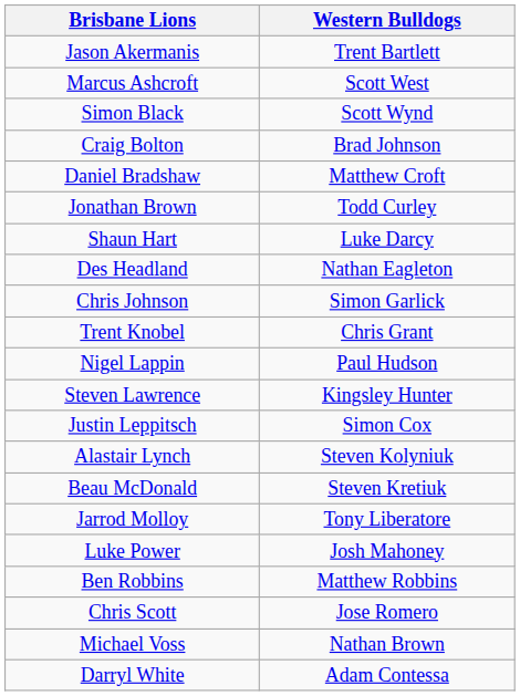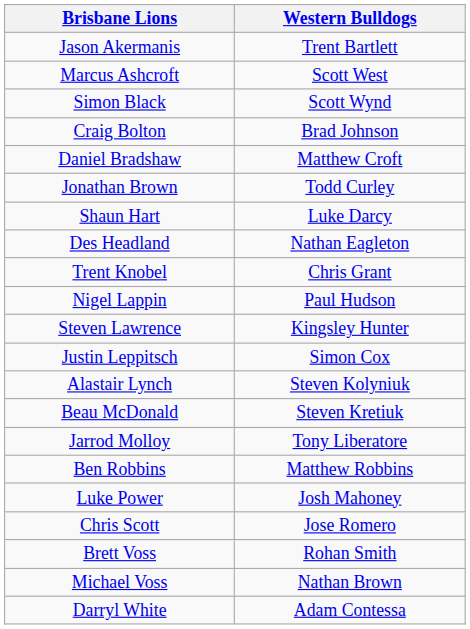 <table class="wikitable" style="margin 1em auto 1em auto">
 <tr>
 <th width="200"><a href='#'>Brisbane Lions</a></th>
 <th width="200"><a href='#'>Western Bulldogs</a></th>
 </tr>
 <tr>
 <td align="center" colspan="1"><a href='#'>Jason Akermanis</a></td>
 <td align="center" colspan="1"><a href='#'>Trent Bartlett</a></td>
 </tr>
 <tr>
 <td align="center" colspan="1"><a href='#'>Marcus Ashcroft</a></td>
 <td align="center" colspan="1"><a href='#'>Scott West</a></td>
 </tr>
 <tr>
 <td align="center" colspan="1"><a href='#'>Simon Black</a></td>
 <td align="center" colspan="1"><a href='#'>Scott Wynd</a></td>
 </tr>
 <tr>
 <td align="center" colspan="1"><a href='#'>Craig Bolton</a></td>
 <td align="center" colspan="1"><a href='#'>Brad Johnson</a></td>
 </tr>
 <tr>
 <td align="center" colspan="1"><a href='#'>Daniel Bradshaw</a></td>
 <td align="center" colspan="1"><a href='#'>Matthew Croft</a></td>
 </tr>
 <tr>
 <td align="center" colspan="1"><a href='#'>Jonathan Brown</a></td>
 <td align="center" colspan="1"><a href='#'>Todd Curley</a></td>
 </tr>
 <tr>
 <td align="center" colspan="1"><a href='#'>Shaun Hart</a></td>
 <td align="center" colspan="1"><a href='#'>Luke Darcy</a></td>
 </tr>
 <tr>
 <td align="center" colspan="1"><a href='#'>Des Headland</a></td>
 <td align="center" colspan="1"><a href='#'>Nathan Eagleton</a></td>
 </tr>
 <tr>
-<td align="center" colspan="1"><a href='#'>Chris Johnson</a></td>
-<td align="center" colspan="1"><a href='#'>Simon Garlick</a></td>
-</tr>
-<tr>
 <td align="center" colspan="1"><a href='#'>Trent Knobel</a></td>
 <td align="center" colspan="1"><a href='#'>Chris Grant</a></td>
 </tr>
 <tr>
 <td align="center" colspan="1"><a href='#'>Nigel Lappin</a></td>
 <td align="center" colspan="1"><a href='#'>Paul Hudson</a></td>
 </tr>
 <tr>
 <td align="center" colspan="1"><a href='#'>Steven Lawrence</a></td>
 <td align="center" colspan="1"><a href='#'>Kingsley Hunter</a></td>
 </tr>
 <tr>
 <td align="center" colspan="1"><a href='#'>Justin Leppitsch</a></td>
 <td align="center" colspan="1"><a href='#'>Simon Cox</a></td>
 </tr>
 <tr>
 <td align="center" colspan="1"><a href='#'>Alastair Lynch</a></td>
 <td align="center" colspan="1"><a href='#'>Steven Kolyniuk</a></td>
 </tr>
 <tr>
 <td align="center" colspan="1"><a href='#'>Beau McDonald</a></td>
 <td align="center" colspan="1"><a href='#'>Steven Kretiuk</a></td>
 </tr>
 <tr>
 <td align="center" colspan="1"><a href='#'>Jarrod Molloy</a></td>
 <td align="center" colspan="1"><a href='#'>Tony Liberatore</a></td>
 </tr>
 <tr>
+<td align="center" colspan="1"><a href='#'>Ben Robbins</a></td>
+<td align="center" colspan="1"><a href='#'>Matthew Robbins</a></td>
+</tr>
+<tr>
 <td align="center" colspan="1"><a href='#'>Luke Power</a></td>
 <td align="center" colspan="1"><a href='#'>Josh Mahoney</a></td>
 </tr>
 <tr>
-<td align="center" colspan="1"><a href='#'>Ben Robbins</a></td>
-<td align="center" colspan="1"><a href='#'>Matthew Robbins</a></td>
+<td align="center" colspan="1"><a href='#'>Chris Scott</a></td>
+<td align="center" colspan="1"><a href='#'>Jose Romero</a></td>
 </tr>
 <tr>
-<td align="center" colspan="1"><a href='#'>Chris Scott</a></td>
-<td align="center" colspan="1"><a href='#'>Jose Romero</a></td>
+<td align="center" colspan="1"><a href='#'>Brett Voss</a></td>
+<td align="center" colspan="1"><a href='#'>Rohan Smith</a></td>
 </tr>
 <tr>
 <td align="center" colspan="1"><a href='#'>Michael Voss</a></td>
 <td align="center" colspan="1"><a href='#'>Nathan Brown</a></td>
 </tr>
 <tr>
 <td align="center" colspan="1"><a href='#'>Darryl White</a></td>
 <td align="center" colspan="1"><a href='#'>Adam Contessa</a></td>
 </tr>
 </table>
